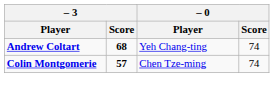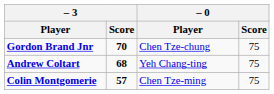 <table class=wikitable>
 <tr>
 <th colspan=2> – 3</th>
 <th colspan=2> – 0</th>
 </tr>
 <tr>
 <th width=145>Player</th>
 <th>Score</th>
 <th width=145>Player</th>
 <th>Score</th>
 </tr>
 <tr>
+<td><strong><a href='#'>Gordon Brand Jnr</a></strong></td>
+<td align=center><strong>70</strong></td>
+<td><a href='#'>Chen Tze-chung</a></td>
+<td align=center>75</td>
+</tr>
+<tr>
 <td><strong><a href='#'>Andrew Coltart</a></strong></td>
 <td align=center><strong>68</strong></td>
 <td><a href='#'>Yeh Chang-ting</a></td>
-<td align=center>74</td>
+<td align=center>75</td>
 </tr>
 <tr>
 <td><strong><a href='#'>Colin Montgomerie</a></strong></td>
 <td align=center><strong>57</strong></td>
 <td><a href='#'>Chen Tze-ming</a></td>
-<td align=center>74</td>
+<td align=center>75</td>
 </tr>
 </table>
